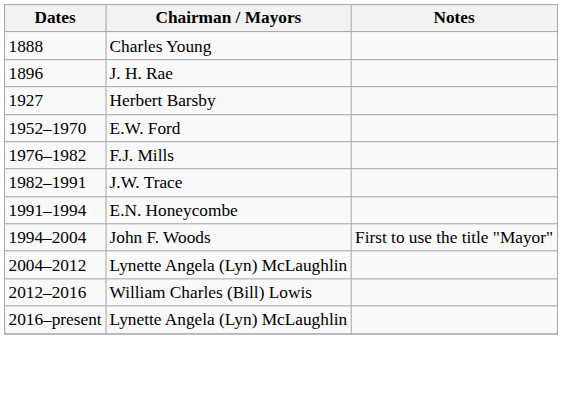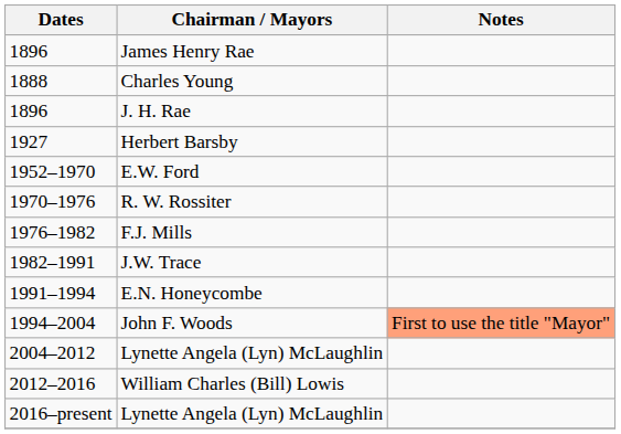 <table class="wikitable">
 <tr>
 <th>Dates</th>
 <th>Chairman / Mayors</th>
 <th>Notes</th>
+</tr>
+<tr>
+<td>1896</td>
+<td>James Henry Rae</td>
+<td></td>
 </tr>
 <tr>
 <td>1888</td>
 <td>Charles Young</td>
 <td></td>
 </tr>
 <tr>
 <td>1896</td>
 <td>J. H. Rae</td>
 <td></td>
 </tr>
 <tr>
 <td>1927</td>
 <td>Herbert Barsby</td>
 <td></td>
 </tr>
 <tr>
 <td>1952–1970</td>
 <td>E.W. Ford</td>
 <td></td>
 </tr>
 <tr>
+<td>1970–1976</td>
+<td>R. W. Rossiter</td>
+<td></td>
+</tr>
+<tr>
 <td>1976–1982</td>
 <td>F.J. Mills</td>
 <td></td>
 </tr>
 <tr>
 <td>1982–1991</td>
 <td>J.W. Trace</td>
 <td></td>
 </tr>
 <tr>
 <td>1991–1994</td>
 <td>E.N. Honeycombe</td>
 <td></td>
 </tr>
 <tr>
 <td>1994–2004</td>
 <td>John F. Woods</td>
-<td>First to use the title "Mayor"</td>
+<td style="background: lightsalmon;">First to use the title "Mayor"</td>
 </tr>
 <tr>
 <td>2004–2012</td>
 <td>Lynette Angela (Lyn) McLaughlin</td>
 <td></td>
 </tr>
 <tr>
 <td>2012–2016</td>
 <td>William Charles (Bill) Lowis</td>
 <td></td>
 </tr>
 <tr>
 <td>2016–present</td>
 <td>Lynette Angela (Lyn) McLaughlin</td>
 <td></td>
 </tr>
 <tr>
 </tr>
 </table>
